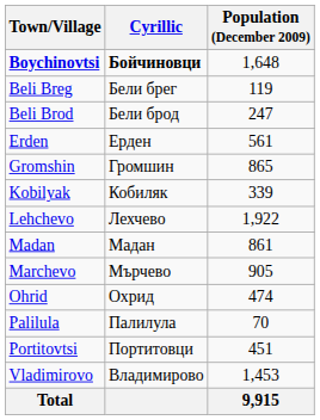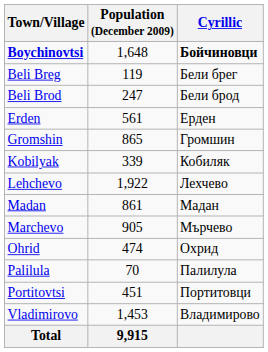 <table class="wikitable sortable">
 <tr>
 <th>Town/Village</th>
+<th>Population<br><small>(December 2009)</small></th>
 <th><a href='#'>Cyrillic</a></th>
-<th>Population<br><small>(December 2009)</small></th>
 </tr>
 <tr>
 <td><strong><a href='#'>Boychinovtsi</a></strong></td>
+<td align="center">1,648</td>
 <td><strong>Бойчиновци</strong></td>
-<td align="center">1,648</td>
 </tr>
 <tr>
 <td><a href='#'>Beli Breg</a></td>
+<td align="center">119</td>
 <td>Бели брег</td>
-<td align="center">119</td>
 </tr>
 <tr>
 <td><a href='#'>Beli Brod</a></td>
+<td align="center">247</td>
 <td>Бели брод</td>
-<td align="center">247</td>
 </tr>
 <tr>
 <td><a href='#'>Erden</a></td>
+<td align="center">561</td>
 <td>Ерден</td>
-<td align="center">561</td>
 </tr>
 <tr>
 <td><a href='#'>Gromshin</a></td>
+<td align="center">865</td>
 <td>Громшин</td>
-<td align="center">865</td>
 </tr>
 <tr>
 <td><a href='#'>Kobilyak</a></td>
+<td align="center">339</td>
 <td>Кобиляк</td>
-<td align="center">339</td>
 </tr>
 <tr>
 <td><a href='#'>Lehchevo</a></td>
+<td align="center">1,922</td>
 <td>Лехчево</td>
-<td align="center">1,922</td>
 </tr>
 <tr>
 <td><a href='#'>Madan</a></td>
+<td align="center">861</td>
 <td>Мадан</td>
-<td align="center">861</td>
 </tr>
 <tr>
 <td><a href='#'>Marchevo</a></td>
+<td align="center">905</td>
 <td>Мърчево</td>
-<td align="center">905</td>
 </tr>
 <tr>
 <td><a href='#'>Ohrid</a></td>
+<td align="center">474</td>
 <td>Охрид</td>
-<td align="center">474</td>
 </tr>
 <tr>
 <td><a href='#'>Palilula</a></td>
+<td align="center">70</td>
 <td>Палилула</td>
-<td align="center">70</td>
 </tr>
 <tr>
 <td><a href='#'>Portitovtsi</a></td>
+<td align="center">451</td>
 <td>Портитовци</td>
-<td align="center">451</td>
 </tr>
 <tr>
 <td><a href='#'>Vladimirovo</a></td>
+<td align="center">1,453</td>
 <td>Владимирово</td>
-<td align="center">1,453</td>
 </tr>
 <tr>
 <th>Total</th>
+<th align="center">9,915</th>
 <th></th>
-<th align="center">9,915</th>
 </tr>
 </table>
